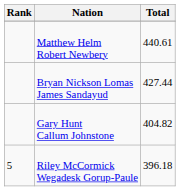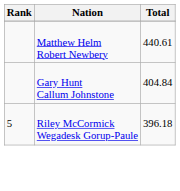 <table class="wikitable">
 <tr>
 <th>Rank</th>
 <th>Nation</th>
 <th>Total</th>
 </tr>
 <tr>
 </tr>
 <tr>
 <td></td>
 <td align=left><br><a href='#'>Matthew Helm</a><br><a href='#'>Robert Newbery</a></td>
 <td>440.61</td>
 </tr>
 <tr>
 <td></td>
-<td align=left><br><a href='#'>Bryan Nickson Lomas</a><br><a href='#'>James Sandayud</a></td>
-<td>427.44</td>
-</tr>
-<tr>
-<td></td>
 <td align=left><br><a href='#'>Gary Hunt</a><br><a href='#'>Callum Johnstone</a></td>
-<td>404.82</td>
+<td>404.84</td>
 </tr>
 <tr>
 <td>5</td>
 <td align=left><br><a href='#'>Riley McCormick</a><br><a href='#'>Wegadesk Gorup-Paule</a></td>
 <td>396.18</td>
 </tr>
 </table>
